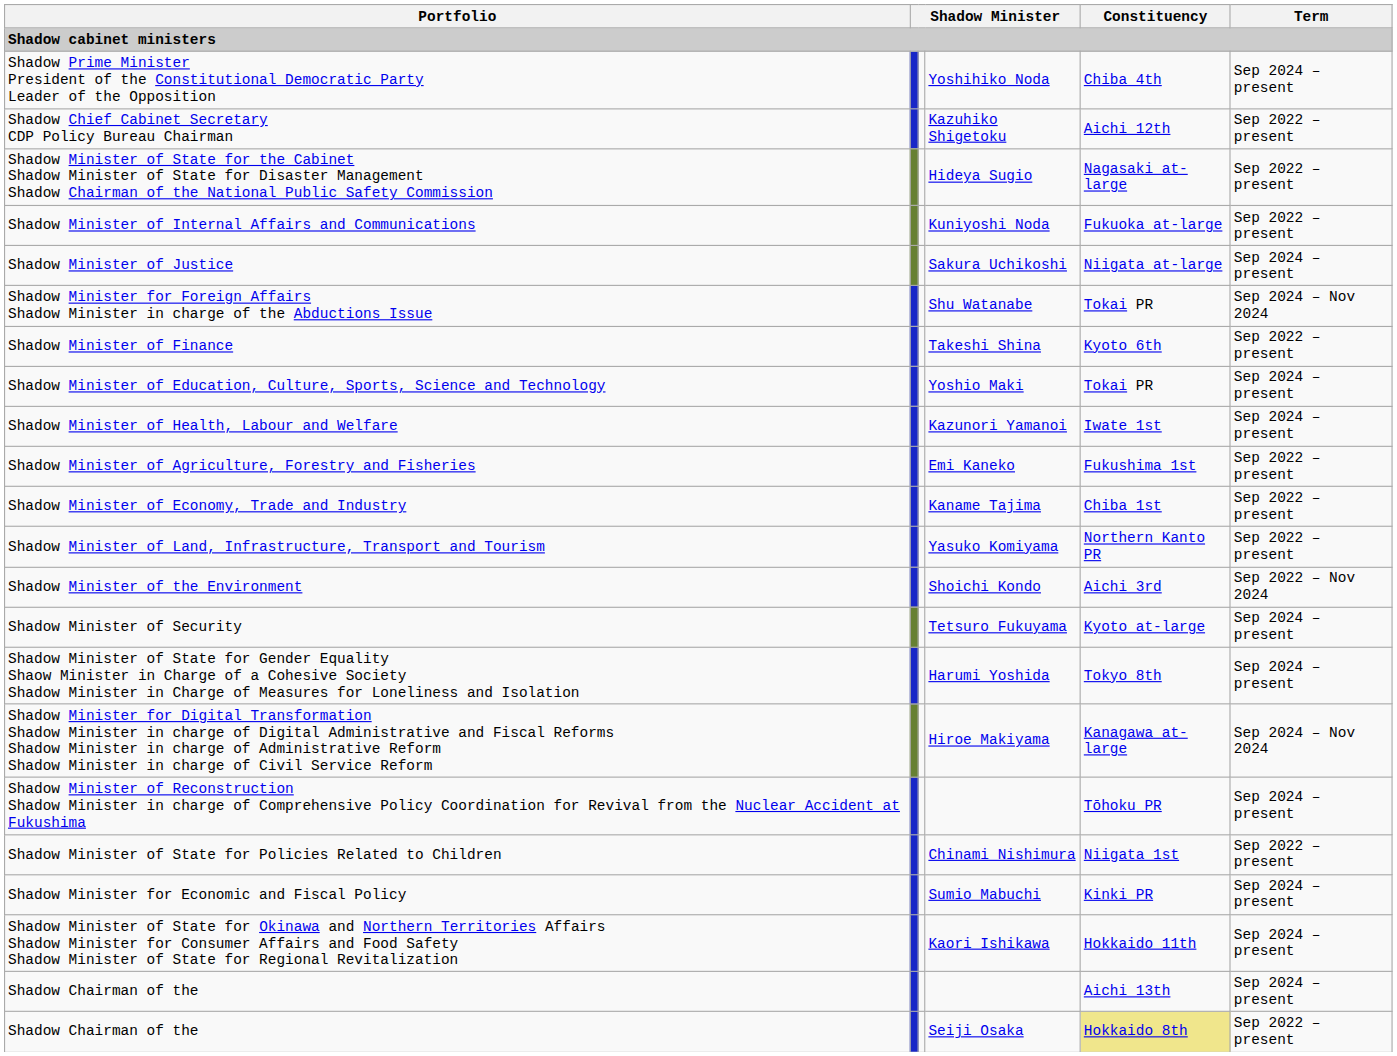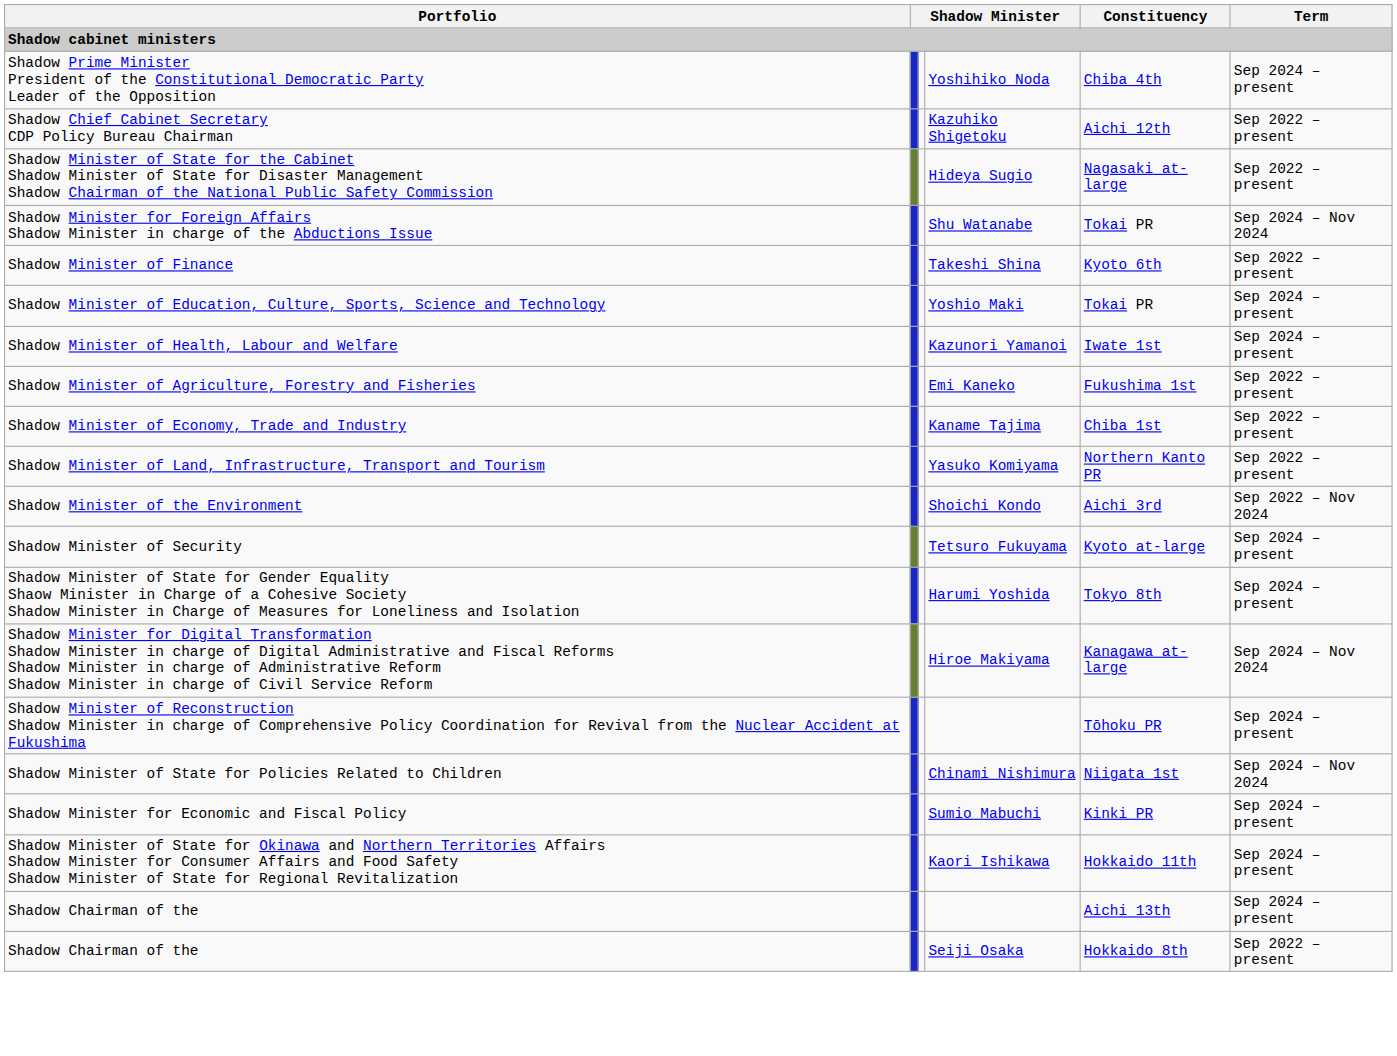 <table class="wikitable"/>
 <tr>
 <th colspan="1">Portfolio</th>
 <th colspan="3">Shadow Minister</th>
 <th colspan="1">Constituency</th>
 <th colspan="1">Term</th>
 </tr>
 <tr>
 <td style="background:#ccc;" colspan="6"><strong>Shadow cabinet ministers</strong></td>
 </tr>
 <tr>
 <td>Shadow <a href='#'>Prime Minister</a><br>President of the <a href='#'>Constitutional Democratic Party</a><br>Leader of the Opposition</td>
 <td style="background:#1826C7; width: 1px;"></td>
 <td></td>
 <td><a href='#'>Yoshihiko Noda</a></td>
 <td><a href='#'>Chiba 4th</a></td>
 <td>Sep 2024 – present</td>
 </tr>
 <tr>
 <td>Shadow <a href='#'>Chief Cabinet Secretary</a><br>CDP Policy Bureau Chairman</td>
 <td style="background:#1826C7; width: 1px;"></td>
 <td></td>
 <td><a href='#'>Kazuhiko Shigetoku</a></td>
 <td><a href='#'>Aichi 12th</a></td>
 <td>Sep 2022 – present</td>
 </tr>
 <tr>
 <td>Shadow <a href='#'>Minister of State for the Cabinet</a><br>Shadow Minister of State for Disaster Management<br>Shadow <a href='#'>Chairman of the National Public Safety Commission</a></td>
 <td style="background:#668032; width: 1px;"></td>
 <td></td>
 <td><a href='#'>Hideya Sugio</a></td>
 <td><a href='#'>Nagasaki at-large</a></td>
 <td>Sep 2022 – present</td>
-</tr>
-<tr>
-<td>Shadow <a href='#'>Minister of Internal Affairs and Communications</a></td>
-<td style="background:#668032; width: 1px;"></td>
-<td></td>
-<td><a href='#'>Kuniyoshi Noda</a></td>
-<td><a href='#'>Fukuoka at-large</a></td>
-<td>Sep 2022 – present</td>
-</tr>
-<tr>
-<td>Shadow <a href='#'>Minister of Justice</a></td>
-<td style="background:#668032; width: 1px;"></td>
-<td></td>
-<td><a href='#'>Sakura Uchikoshi</a></td>
-<td><a href='#'>Niigata at-large</a></td>
-<td>Sep 2024 – present</td>
 </tr>
 <tr>
 <td>Shadow <a href='#'>Minister for Foreign Affairs</a><br>Shadow Minister in charge of the <a href='#'>Abductions Issue</a></td>
 <td style="background:#1826C7; width: 1px;"></td>
 <td></td>
 <td><a href='#'>Shu Watanabe</a></td>
 <td><a href='#'>Tokai</a> PR</td>
 <td>Sep 2024 – Nov 2024</td>
 </tr>
 <tr>
 <td>Shadow <a href='#'>Minister of Finance</a></td>
 <td style="background:#1826C7; width: 1px;"></td>
 <td></td>
 <td><a href='#'>Takeshi Shina</a></td>
 <td><a href='#'>Kyoto 6th</a></td>
 <td>Sep 2022 – present</td>
 </tr>
 <tr>
 <td>Shadow <a href='#'>Minister of Education, Culture, Sports, Science and Technology</a></td>
 <td style="background:#1826C7; width: 1px;"></td>
 <td></td>
 <td><a href='#'>Yoshio Maki</a></td>
 <td><a href='#'>Tokai</a> PR</td>
 <td>Sep 2024 – present</td>
 </tr>
 <tr>
 <td>Shadow <a href='#'>Minister of Health, Labour and Welfare</a></td>
 <td style="background:#1826C7; width: 1px;"></td>
 <td></td>
 <td><a href='#'>Kazunori Yamanoi</a></td>
 <td><a href='#'>Iwate 1st</a></td>
 <td>Sep 2024 – present</td>
 </tr>
 <tr>
 <td>Shadow <a href='#'>Minister of Agriculture, Forestry and Fisheries</a></td>
 <td style="background:#1826C7; width: 1px;"></td>
 <td></td>
 <td><a href='#'>Emi Kaneko</a></td>
 <td><a href='#'>Fukushima 1st</a></td>
 <td>Sep 2022 – present</td>
 </tr>
 <tr>
 <td>Shadow <a href='#'>Minister of Economy, Trade and Industry</a></td>
 <td style="background:#1826C7; width: 1px;"></td>
 <td></td>
 <td><a href='#'>Kaname Tajima</a></td>
 <td><a href='#'>Chiba 1st</a></td>
 <td>Sep 2022 – present</td>
 </tr>
 <tr>
 <td>Shadow <a href='#'>Minister of Land, Infrastructure, Transport and Tourism</a></td>
 <td style="background:#1826C7; width: 1px;"></td>
 <td></td>
 <td><a href='#'>Yasuko Komiyama</a></td>
 <td><a href='#'>Northern Kanto PR</a></td>
 <td>Sep 2022 – present</td>
 </tr>
 <tr>
 <td>Shadow <a href='#'>Minister of the Environment</a></td>
 <td style="background:#1826C7; width: 1px;"></td>
 <td></td>
 <td><a href='#'>Shoichi Kondo</a></td>
 <td><a href='#'>Aichi 3rd</a></td>
 <td>Sep 2022 – Nov 2024</td>
 </tr>
 <tr>
 <td>Shadow Minister of Security</td>
 <td style="background:#668032; width: 1px;"></td>
 <td></td>
 <td><a href='#'>Tetsuro Fukuyama</a></td>
 <td><a href='#'>Kyoto at-large</a></td>
 <td>Sep 2024 – present</td>
 </tr>
 <tr>
 <td>Shadow Minister of State for Gender Equality<br>Shaow Minister in Charge of a Cohesive Society<br>Shadow Minister in Charge of Measures for Loneliness and Isolation</td>
 <td style="background:#1826C7; width: 1px;"></td>
 <td></td>
 <td><a href='#'>Harumi Yoshida</a></td>
 <td><a href='#'>Tokyo 8th</a></td>
 <td>Sep 2024 – present</td>
 </tr>
 <tr>
 <td>Shadow <a href='#'>Minister for Digital Transformation</a><br>Shadow Minister in charge of Digital Administrative and Fiscal Reforms<br>Shadow Minister in charge of Administrative Reform<br>Shadow Minister in charge of Civil Service Reform</td>
 <td style="background:#668032; width: 1px;"></td>
 <td></td>
 <td><a href='#'>Hiroe Makiyama</a></td>
 <td><a href='#'>Kanagawa at-large</a></td>
 <td>Sep 2024 – Nov 2024</td>
 </tr>
 <tr>
 <td>Shadow <a href='#'>Minister of Reconstruction</a><br>Shadow Minister in charge of Comprehensive Policy Coordination for Revival from the <a href='#'>Nuclear Accident at Fukushima</a></td>
 <td style="background:#1826C7; width: 1px;"></td>
 <td></td>
 <td></td>
 <td><a href='#'>Tōhoku PR</a></td>
 <td>Sep 2024 – present</td>
 </tr>
 <tr>
 <td>Shadow Minister of State for Policies Related to Children</td>
 <td style="background:#1826C7; width: 1px;"></td>
 <td></td>
 <td><a href='#'>Chinami Nishimura</a></td>
 <td><a href='#'>Niigata 1st</a></td>
-<td>Sep 2022 – present</td>
+<td>Sep 2024 – Nov 2024</td>
 </tr>
 <tr>
 <td>Shadow Minister for Economic and Fiscal Policy</td>
 <td style="background:#1826C7; width: 1px;"></td>
 <td></td>
 <td><a href='#'>Sumio Mabuchi</a></td>
 <td><a href='#'>Kinki PR</a></td>
 <td>Sep 2024 – present</td>
 </tr>
 <tr>
 <td>Shadow Minister of State for <a href='#'>Okinawa</a> and <a href='#'>Northern Territories</a> Affairs<br>Shadow Minister for Consumer Affairs and Food Safety<br>Shadow Minister of State for Regional Revitalization</td>
 <td style="background:#1826C7; width: 1px;"></td>
 <td></td>
 <td><a href='#'>Kaori Ishikawa</a></td>
 <td><a href='#'>Hokkaido 11th</a></td>
 <td>Sep 2024 – present</td>
 </tr>
 <tr>
 <td>Shadow Chairman of the </td>
 <td style="background:#1826C7; width: 1px;"></td>
 <td></td>
 <td></td>
 <td><a href='#'>Aichi 13th</a></td>
 <td>Sep 2024 – present</td>
 </tr>
 <tr>
 <td>Shadow Chairman of the </td>
 <td style="background:#1826C7; width: 1px;"></td>
 <td></td>
 <td><a href='#'>Seiji Osaka</a></td>
-<td style="background: khaki;"><a href='#'>Hokkaido 8th</a></td>
+<td><a href='#'>Hokkaido 8th</a></td>
 <td>Sep 2022 – present</td>
 </tr>
 </table>
